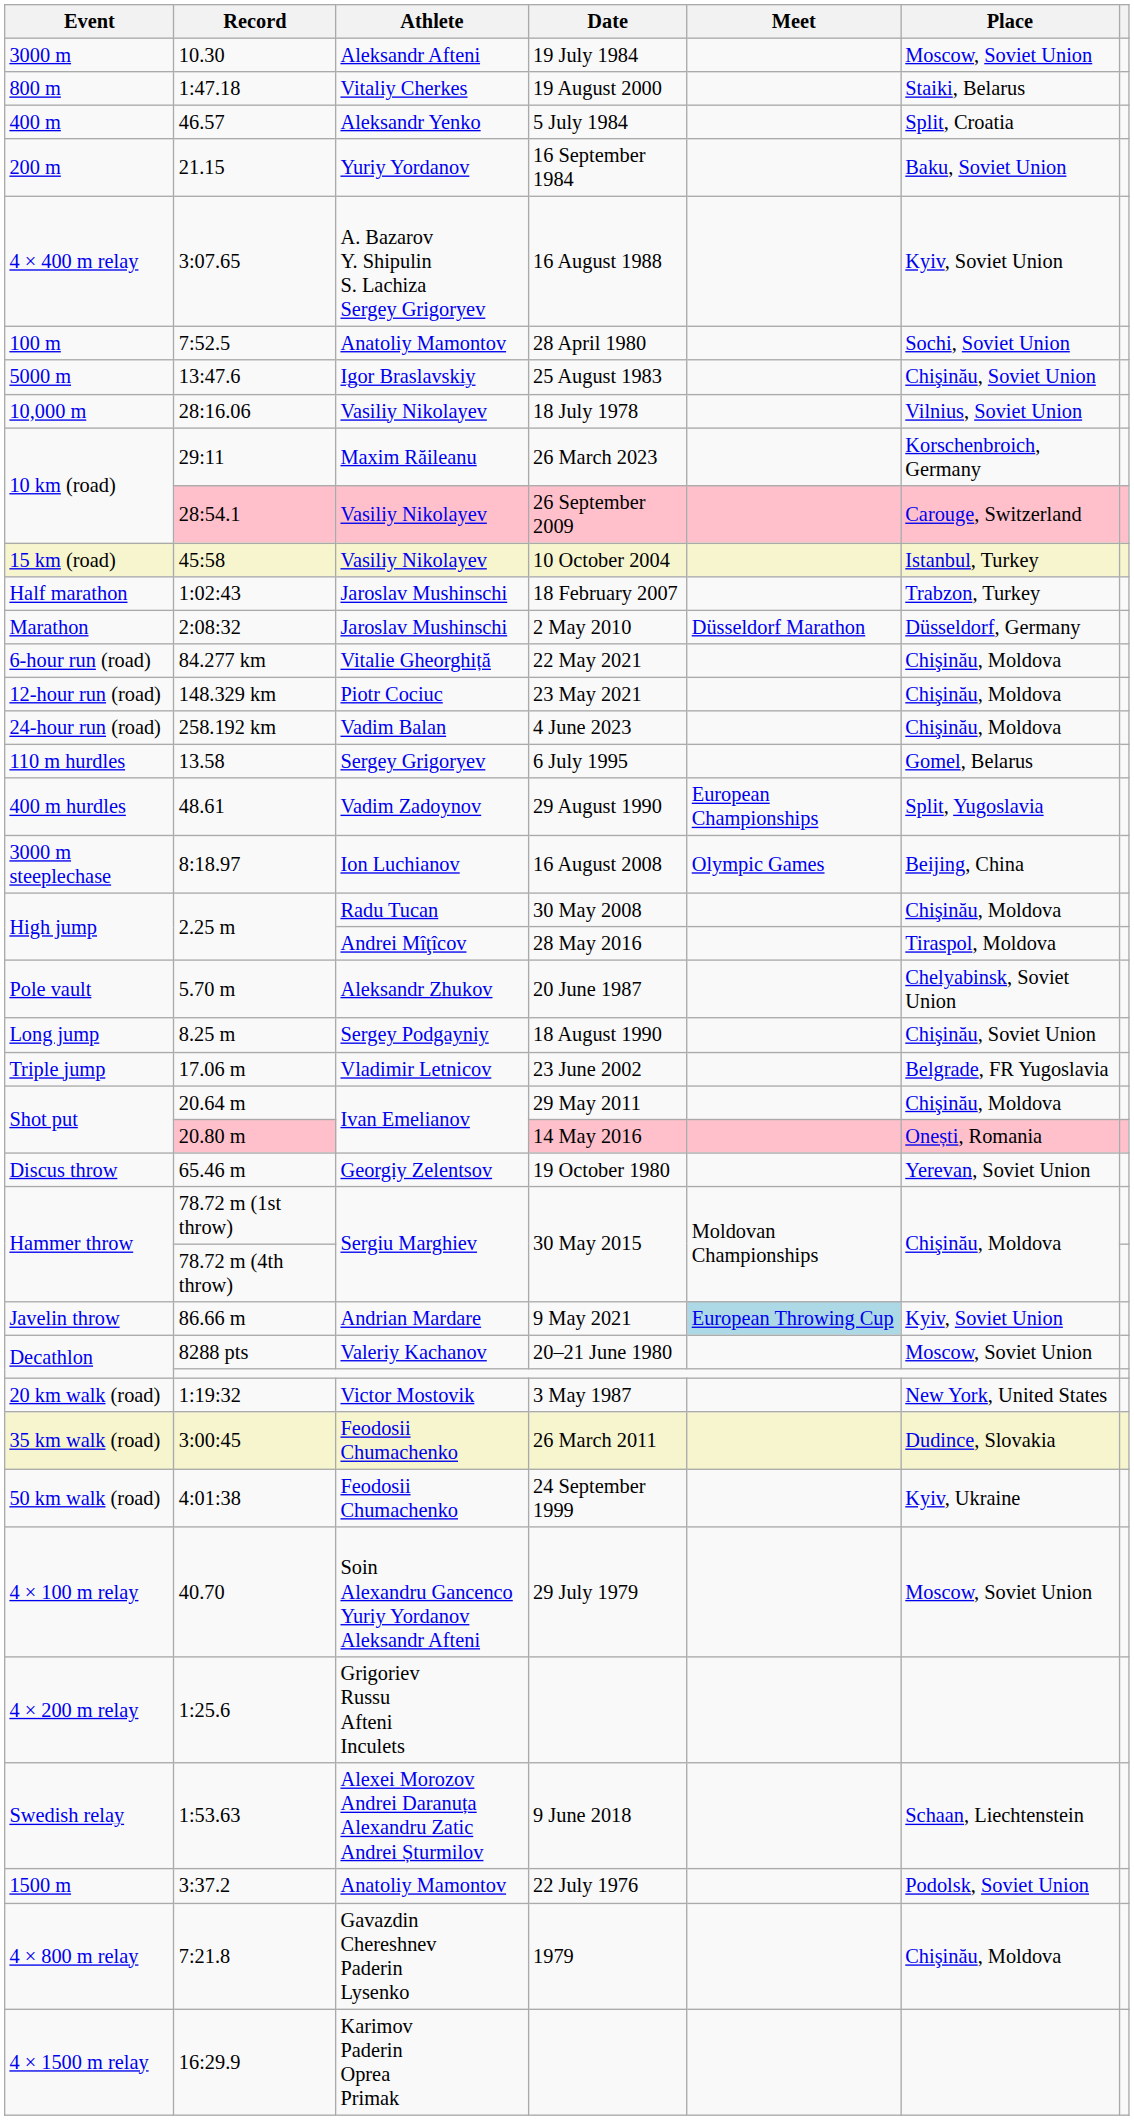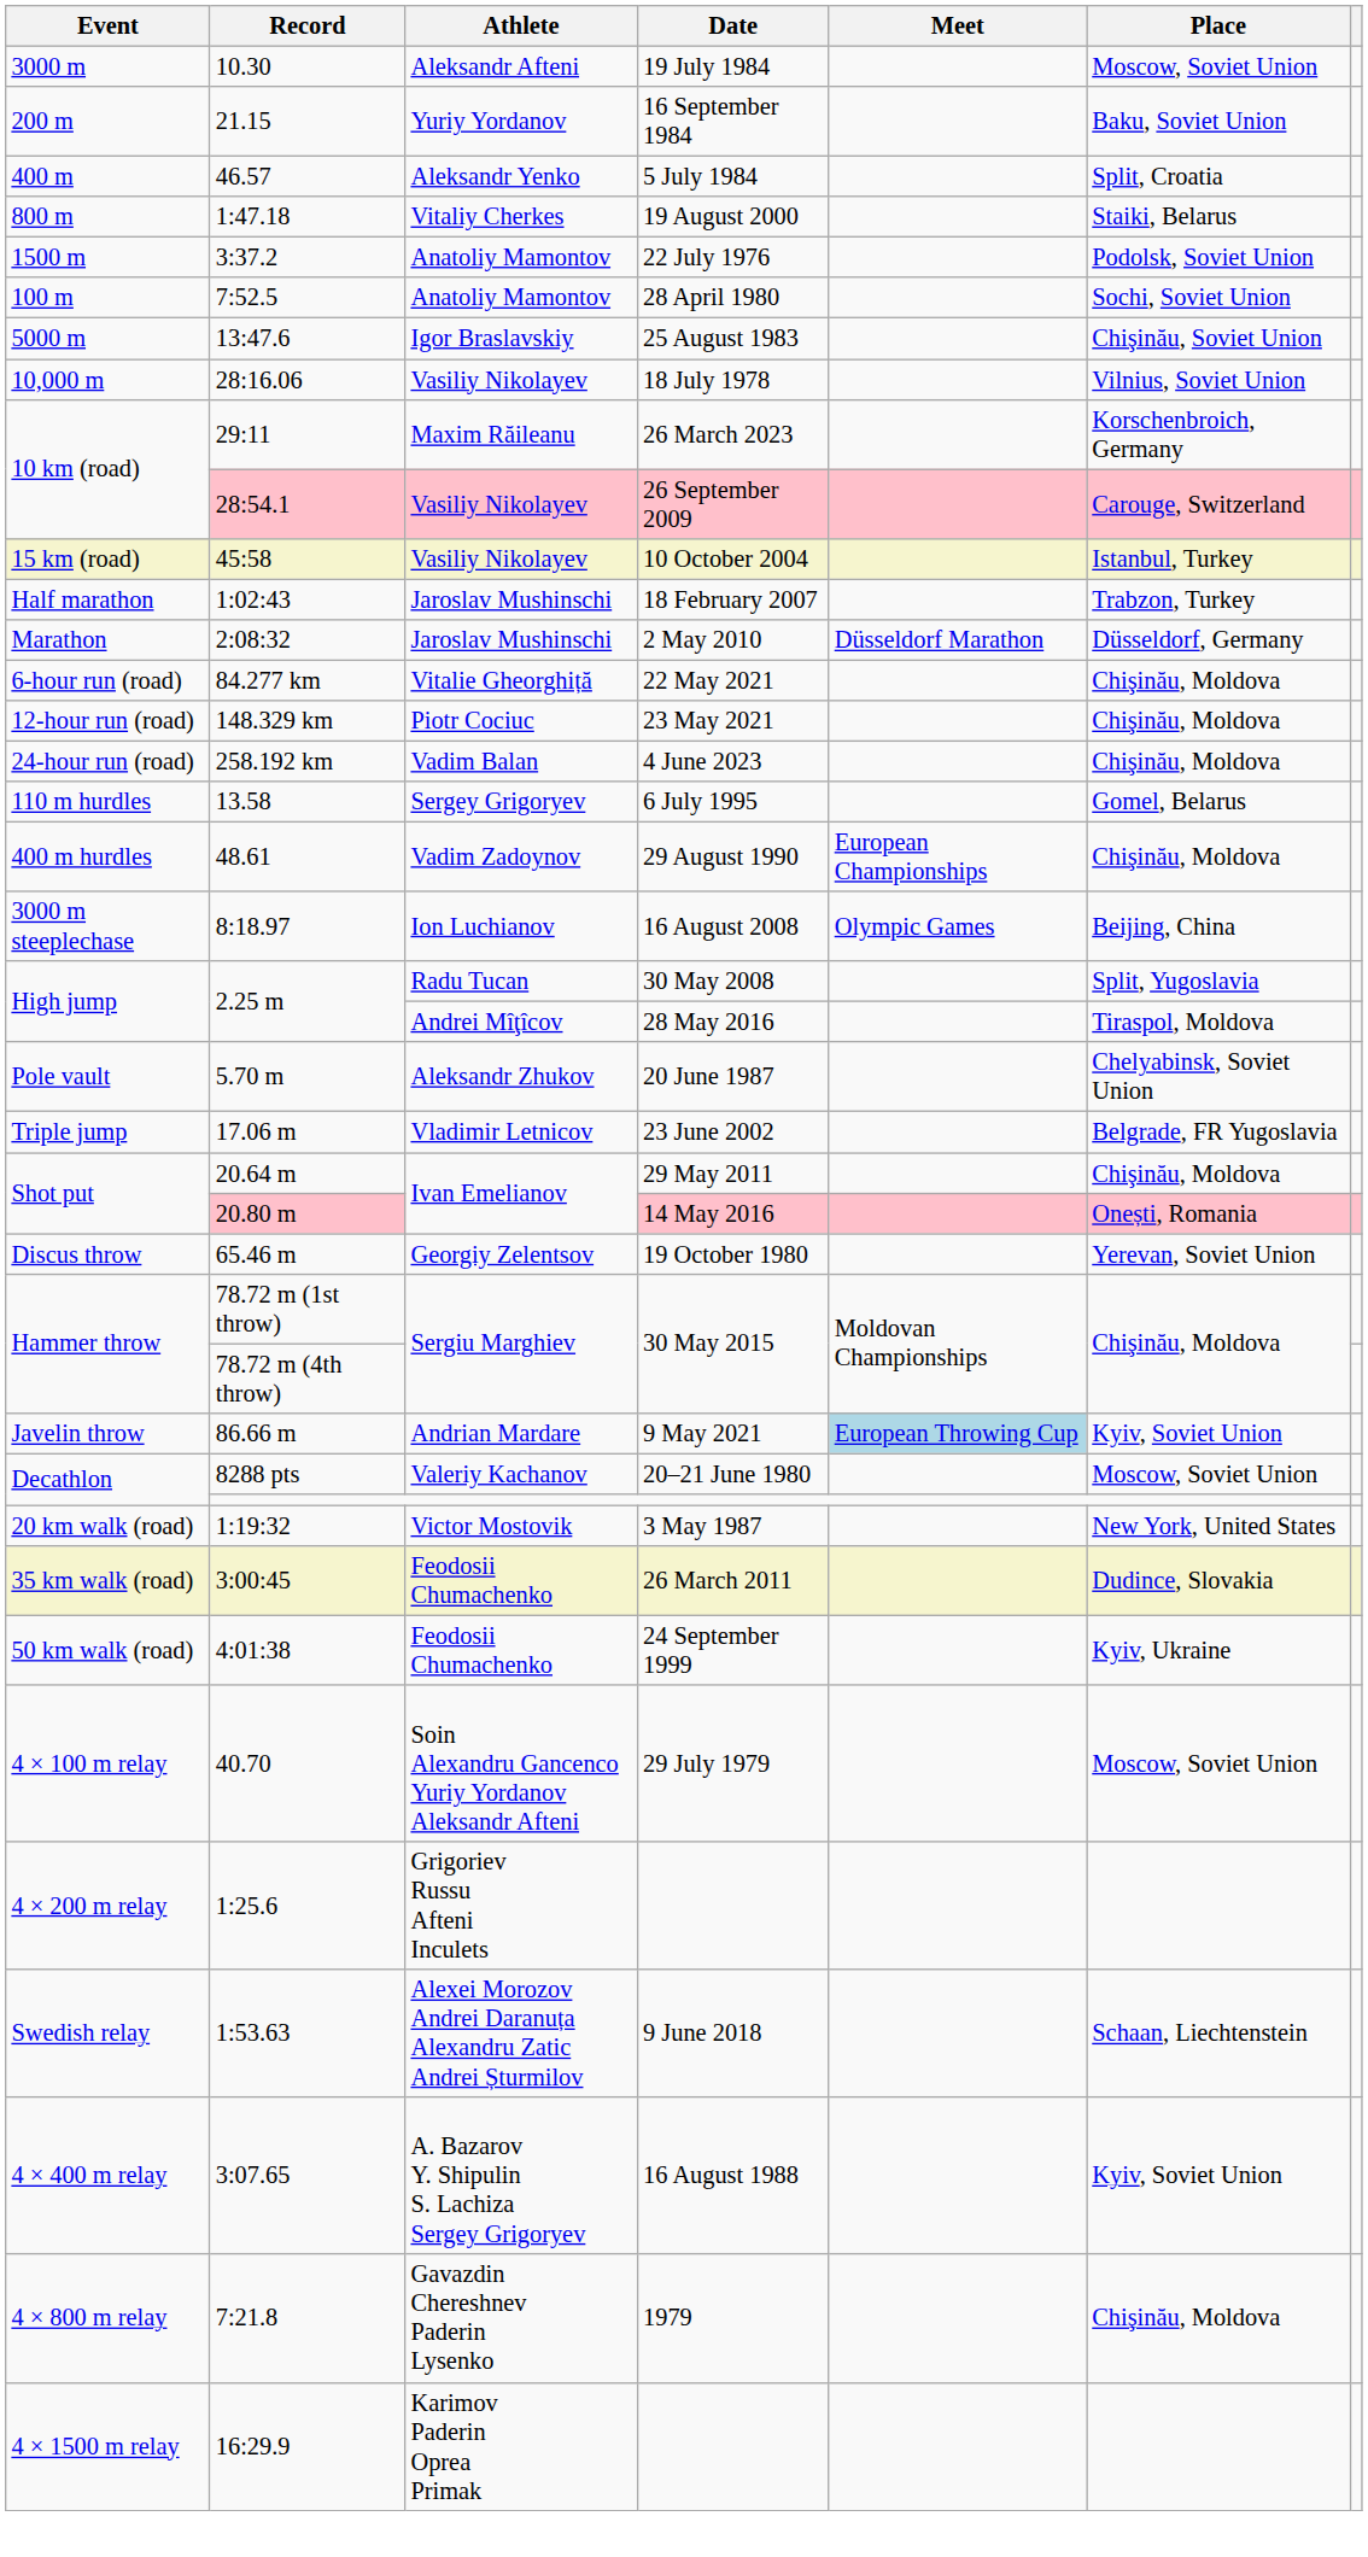 <table class="wikitable" style="font-size:95%; width: 95%;">
 <tr>
 <th>Event</th>
 <th>Record</th>
 <th>Athlete</th>
 <th>Date</th>
 <th>Meet</th>
 <th>Place</th>
 <th></th>
 </tr>
 <tr>
 <td><a href='#'>3000 m</a></td>
 <td>10.30 </td>
 <td><a href='#'>Aleksandr Afteni</a></td>
 <td>19 July 1984</td>
 <td></td>
 <td><a href='#'>Moscow</a>, <a href='#'>Soviet Union</a></td>
 <td></td>
 </tr>
 <tr>
-<td><a href='#'>800 m</a></td>
-<td>1:47.18</td>
-<td><a href='#'>Vitaliy Cherkes</a></td>
-<td>19 August 2000</td>
+<td><a href='#'>200 m</a></td>
+<td>21.15 </td>
+<td><a href='#'>Yuriy Yordanov</a></td>
+<td>16 September 1984</td>
 <td></td>
-<td><a href='#'>Staiki</a>, Belarus</td>
+<td><a href='#'>Baku</a>, <a href='#'>Soviet Union</a></td>
 <td></td>
 </tr>
 <tr>
 <td><a href='#'>400 m</a></td>
 <td>46.57</td>
 <td><a href='#'>Aleksandr Yenko</a></td>
 <td>5 July 1984</td>
 <td></td>
 <td><a href='#'>Split</a>, Croatia</td>
 <td></td>
 </tr>
 <tr>
-<td><a href='#'>200 m</a></td>
-<td>21.15 </td>
-<td><a href='#'>Yuriy Yordanov</a></td>
-<td>16 September 1984</td>
+<td><a href='#'>800 m</a></td>
+<td>1:47.18</td>
+<td><a href='#'>Vitaliy Cherkes</a></td>
+<td>19 August 2000</td>
 <td></td>
-<td><a href='#'>Baku</a>, <a href='#'>Soviet Union</a></td>
+<td><a href='#'>Staiki</a>, Belarus</td>
 <td></td>
 </tr>
 <tr>
-<td><a href='#'>4 × 400 m relay</a></td>
-<td>3:07.65</td>
-<td><br>A. Bazarov<br>Y. Shipulin<br>S. Lachiza<br><a href='#'>Sergey Grigoryev</a></td>
-<td>16 August 1988</td>
+<td><a href='#'>1500 m</a></td>
+<td>3:37.2 </td>
+<td><a href='#'>Anatoliy Mamontov</a></td>
+<td>22 July 1976</td>
 <td></td>
-<td><a href='#'>Kyiv</a>, Soviet Union</td>
+<td><a href='#'>Podolsk</a>, <a href='#'>Soviet Union</a></td>
 <td></td>
 </tr>
 <tr>
 <td><a href='#'>100 m</a></td>
 <td>7:52.5 </td>
 <td><a href='#'>Anatoliy Mamontov</a></td>
 <td>28 April 1980</td>
 <td></td>
 <td><a href='#'>Sochi</a>, <a href='#'>Soviet Union</a></td>
 <td></td>
 </tr>
 <tr>
 <td><a href='#'>5000 m</a></td>
 <td>13:47.6 </td>
 <td><a href='#'>Igor Braslavskiy</a></td>
 <td>25 August 1983</td>
 <td></td>
 <td><a href='#'>Chişinău</a>, <a href='#'>Soviet Union</a></td>
 <td></td>
 </tr>
 <tr>
 <td><a href='#'>10,000 m</a></td>
 <td>28:16.06</td>
 <td><a href='#'>Vasiliy Nikolayev</a></td>
 <td>18 July 1978</td>
 <td></td>
 <td><a href='#'>Vilnius</a>, <a href='#'>Soviet Union</a></td>
 <td></td>
 </tr>
 <tr>
 <td rowspan=2><a href='#'>10 km</a> (road)</td>
 <td>29:11</td>
 <td><a href='#'>Maxim Răileanu</a></td>
 <td>26 March 2023</td>
 <td></td>
 <td><a href='#'>Korschenbroich</a>, Germany</td>
 <td></td>
 </tr>
 <tr style="background:pink">
 <td>28:54.1</td>
 <td><a href='#'>Vasiliy Nikolayev</a></td>
 <td>26 September 2009</td>
 <td></td>
 <td><a href='#'>Carouge</a>, Switzerland</td>
 <td></td>
 </tr>
 <tr style="background:#f6F5CE;">
 <td><a href='#'>15 km</a> (road)</td>
 <td>45:58</td>
 <td><a href='#'>Vasiliy Nikolayev</a></td>
 <td>10 October 2004</td>
 <td></td>
 <td><a href='#'>Istanbul</a>, Turkey</td>
 <td></td>
 </tr>
 <tr>
 <td><a href='#'>Half marathon</a></td>
 <td>1:02:43</td>
 <td><a href='#'>Jaroslav Mushinschi</a></td>
 <td>18 February 2007</td>
 <td></td>
 <td><a href='#'>Trabzon</a>, Turkey</td>
 <td></td>
 </tr>
 <tr>
 <td><a href='#'>Marathon</a></td>
 <td>2:08:32</td>
 <td><a href='#'>Jaroslav Mushinschi</a></td>
 <td>2 May 2010</td>
 <td><a href='#'>Düsseldorf Marathon</a></td>
 <td><a href='#'>Düsseldorf</a>, Germany</td>
 <td></td>
 </tr>
 <tr>
 <td><a href='#'>6-hour run</a> (road)</td>
 <td>84.277 km</td>
 <td><a href='#'>Vitalie Gheorghiță</a></td>
 <td>22 May 2021</td>
 <td></td>
 <td><a href='#'>Chişinău</a>, Moldova</td>
 <td></td>
 </tr>
 <tr>
 <td><a href='#'>12-hour run</a> (road)</td>
 <td>148.329 km</td>
 <td><a href='#'>Piotr Cociuc</a></td>
 <td>23 May 2021</td>
 <td></td>
 <td><a href='#'>Chişinău</a>, Moldova</td>
 <td></td>
 </tr>
 <tr>
 <td><a href='#'>24-hour run</a> (road)</td>
 <td>258.192 km</td>
 <td><a href='#'>Vadim Balan</a></td>
 <td>4 June 2023</td>
 <td></td>
 <td><a href='#'>Chişinău</a>, Moldova</td>
 <td></td>
 </tr>
 <tr>
 <td><a href='#'>110 m hurdles</a></td>
 <td>13.58 </td>
 <td><a href='#'>Sergey Grigoryev</a></td>
 <td>6 July 1995</td>
 <td></td>
 <td><a href='#'>Gomel</a>, Belarus</td>
 <td></td>
 </tr>
 <tr>
 <td><a href='#'>400 m hurdles</a></td>
 <td>48.61</td>
 <td><a href='#'>Vadim Zadoynov</a></td>
 <td>29 August 1990</td>
 <td><a href='#'>European Championships</a></td>
-<td><a href='#'>Split</a>, <a href='#'>Yugoslavia</a></td>
+<td><a href='#'>Chişinău</a>, Moldova</td>
 <td></td>
 </tr>
 <tr>
 <td><a href='#'>3000 m steeplechase</a></td>
 <td>8:18.97</td>
 <td><a href='#'>Ion Luchianov</a></td>
 <td>16 August 2008</td>
 <td><a href='#'>Olympic Games</a></td>
 <td><a href='#'>Beijing</a>, China</td>
 <td></td>
 </tr>
 <tr>
 <td rowspan=2><a href='#'>High jump</a></td>
 <td rowspan=2>2.25 m</td>
 <td><a href='#'>Radu Tucan</a></td>
 <td>30 May 2008</td>
 <td></td>
-<td><a href='#'>Chişinău</a>, Moldova</td>
+<td><a href='#'>Split</a>, <a href='#'>Yugoslavia</a></td>
 <td></td>
 </tr>
 <tr>
 <td><a href='#'>Andrei Mîţîcov</a></td>
 <td>28 May 2016</td>
 <td></td>
 <td><a href='#'>Tiraspol</a>, Moldova</td>
 <td></td>
 </tr>
 <tr>
 <td><a href='#'>Pole vault</a></td>
 <td>5.70 m</td>
 <td><a href='#'>Aleksandr Zhukov</a></td>
 <td>20 June 1987</td>
 <td></td>
 <td><a href='#'>Chelyabinsk</a>, Soviet Union</td>
-<td></td>
-</tr>
-<tr>
-<td><a href='#'>Long jump</a></td>
-<td>8.25 m </td>
-<td><a href='#'>Sergey Podgayniy</a></td>
-<td>18 August 1990</td>
-<td></td>
-<td><a href='#'>Chişinău</a>, Soviet Union</td>
 <td></td>
 </tr>
 <tr>
 <td><a href='#'>Triple jump</a></td>
 <td>17.06 m </td>
 <td><a href='#'>Vladimir Letnicov</a></td>
 <td>23 June 2002</td>
 <td></td>
 <td><a href='#'>Belgrade</a>, FR Yugoslavia</td>
 <td></td>
 </tr>
 <tr>
 <td rowspan=2><a href='#'>Shot put</a></td>
 <td>20.64 m</td>
 <td rowspan=2><a href='#'>Ivan Emelianov</a></td>
 <td>29 May 2011</td>
 <td></td>
 <td><a href='#'>Chişinău</a>, Moldova</td>
 <td></td>
 </tr>
 <tr style="background:pink">
 <td>20.80 m</td>
 <td>14 May 2016</td>
 <td></td>
 <td><a href='#'>Onești</a>, Romania</td>
 <td></td>
 </tr>
 <tr>
 <td><a href='#'>Discus throw</a></td>
 <td>65.46 m</td>
 <td><a href='#'>Georgiy Zelentsov</a></td>
 <td>19 October 1980</td>
 <td></td>
 <td><a href='#'>Yerevan</a>, Soviet Union</td>
 <td></td>
 </tr>
 <tr>
 <td rowspan=2><a href='#'>Hammer throw</a></td>
 <td>78.72 m (1st throw)</td>
 <td rowspan=2><a href='#'>Sergiu Marghiev</a></td>
 <td rowspan=2>30 May 2015</td>
 <td rowspan=2>Moldovan Championships</td>
 <td rowspan=2><a href='#'>Chişinău</a>, Moldova</td>
 <td></td>
 </tr>
 <tr>
 <td>78.72 m (4th throw)</td>
 <td></td>
 </tr>
 <tr>
 <td><a href='#'>Javelin throw</a></td>
 <td>86.66 m</td>
 <td><a href='#'>Andrian Mardare</a></td>
 <td>9 May 2021</td>
 <td style="background: lightblue;"><a href='#'>European Throwing Cup</a></td>
 <td><a href='#'>Kyiv</a>, <a href='#'>Soviet Union</a></td>
 <td></td>
 </tr>
 <tr>
 <td rowspan=2><a href='#'>Decathlon</a></td>
 <td>8288 pts</td>
 <td><a href='#'>Valeriy Kachanov</a></td>
 <td>20–21 June 1980</td>
 <td></td>
 <td><a href='#'>Moscow</a>, Soviet Union</td>
 <td></td>
 </tr>
 <tr>
 <td colspan=5></td>
 <td></td>
 </tr>
 <tr>
 <td><a href='#'>20 km walk</a> (road)</td>
 <td>1:19:32</td>
 <td><a href='#'>Victor Mostovik</a></td>
 <td>3 May 1987</td>
 <td></td>
 <td><a href='#'>New York</a>, United States</td>
 <td></td>
 </tr>
 <tr style="background:#f6F5CE;">
 <td><a href='#'>35 km walk</a> (road)</td>
 <td>3:00:45</td>
 <td><a href='#'>Feodosii Chumachenko</a></td>
 <td>26 March 2011</td>
 <td></td>
 <td><a href='#'>Dudince</a>, Slovakia</td>
 <td></td>
 </tr>
 <tr>
 <td><a href='#'>50 km walk</a> (road)</td>
 <td>4:01:38</td>
 <td><a href='#'>Feodosii Chumachenko</a></td>
 <td>24 September 1999</td>
 <td></td>
 <td><a href='#'>Kyiv</a>, Ukraine</td>
 <td></td>
 </tr>
 <tr>
 <td><a href='#'>4 × 100 m relay</a></td>
 <td>40.70</td>
 <td><br>Soin<br><a href='#'>Alexandru Gancenco</a><br><a href='#'>Yuriy Yordanov</a><br><a href='#'>Aleksandr Afteni</a></td>
 <td>29 July 1979</td>
 <td></td>
 <td><a href='#'>Moscow</a>, Soviet Union</td>
 <td></td>
 </tr>
 <tr>
 <td><a href='#'>4 × 200 m relay</a></td>
 <td>1:25.6 </td>
 <td>Grigoriev<br>Russu<br>Afteni<br>Inculets</td>
 <td></td>
 <td></td>
 <td></td>
 <td></td>
 </tr>
 <tr>
 <td><a href='#'>Swedish relay</a></td>
 <td>1:53.63</td>
 <td><a href='#'>Alexei Morozov</a><br><a href='#'>Andrei Daranuța</a><br><a href='#'>Alexandru Zatic</a><br><a href='#'>Andrei Șturmilov</a></td>
 <td>9 June 2018</td>
 <td></td>
 <td><a href='#'>Schaan</a>, Liechtenstein</td>
 <td></td>
 </tr>
 <tr>
-<td><a href='#'>1500 m</a></td>
-<td>3:37.2 </td>
-<td><a href='#'>Anatoliy Mamontov</a></td>
-<td>22 July 1976</td>
+<td><a href='#'>4 × 400 m relay</a></td>
+<td>3:07.65</td>
+<td><br>A. Bazarov<br>Y. Shipulin<br>S. Lachiza<br><a href='#'>Sergey Grigoryev</a></td>
+<td>16 August 1988</td>
 <td></td>
-<td><a href='#'>Podolsk</a>, <a href='#'>Soviet Union</a></td>
+<td><a href='#'>Kyiv</a>, Soviet Union</td>
 <td></td>
 </tr>
 <tr>
 <td><a href='#'>4 × 800 m relay</a></td>
 <td>7:21.8 </td>
 <td>Gavazdin<br>Chereshnev<br>Paderin<br>Lysenko</td>
 <td>1979</td>
 <td></td>
 <td><a href='#'>Chişinău</a>, Moldova</td>
 <td></td>
 </tr>
 <tr>
 <td><a href='#'>4 × 1500 m relay</a></td>
 <td>16:29.9 </td>
 <td>Karimov<br>Paderin<br>Oprea<br>Primak</td>
 <td></td>
 <td></td>
 <td></td>
 <td></td>
 </tr>
 </table>
